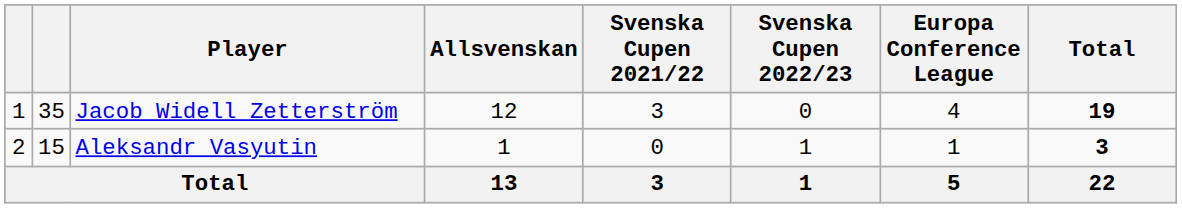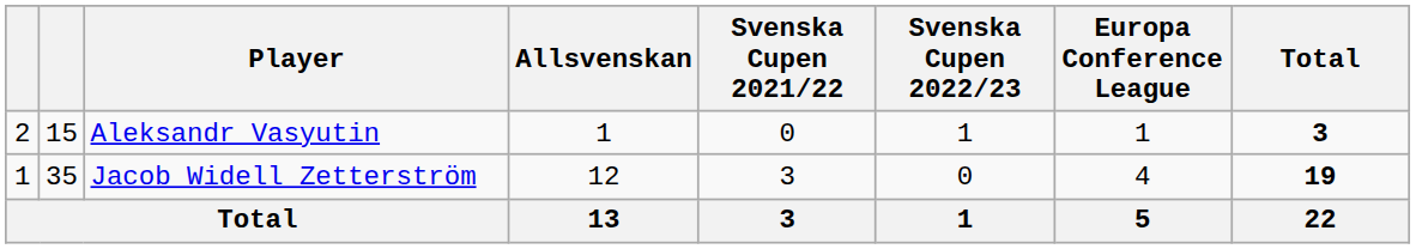 <table class="wikitable sortable" style="text-align: center;">
 <tr>
 <th width=10></th>
 <th width=10></th>
 <th width=200>Player</th>
 <th width=80>Allsvenskan</th>
 <th width=80>Svenska Cupen 2021/22</th>
 <th width=80>Svenska Cupen 2022/23</th>
 <th width=80>Europa Conference League</th>
 <th width=80>Total</th>
 </tr>
 <tr>
+<td>2</td>
+<td>15</td>
+<td align="left"> <a href='#'>Aleksandr Vasyutin</a></td>
+<td>1</td>
+<td>0</td>
+<td>1</td>
+<td>1</td>
+<td><strong>3</strong></td>
+</tr>
+<tr>
 <td>1</td>
 <td>35</td>
 <td align="left"> <a href='#'>Jacob Widell Zetterström</a></td>
 <td>12</td>
 <td>3</td>
 <td>0</td>
 <td>4</td>
 <td><strong>19</strong></td>
 </tr>
 <tr>
-<td>2</td>
-<td>15</td>
-<td align="left"> <a href='#'>Aleksandr Vasyutin</a></td>
-<td>1</td>
-<td>0</td>
-<td>1</td>
-<td>1</td>
-<td><strong>3</strong></td>
-</tr>
-<tr>
 <th colspan="3">Total</th>
 <th>13</th>
 <th>3</th>
 <th>1</th>
 <th>5</th>
 <th>22</th>
 </tr>
 </table>
